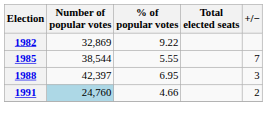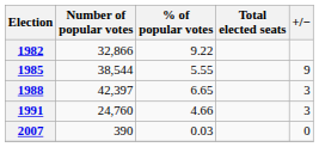 <table class="wikitable" style="text-align: right;">
 <tr align=center>
 <th>Election</th>
 <th>Number of<br>popular votes</th>
 <th>% of<br>popular votes</th>
 <th>Total<br>elected seats</th>
 <th>+/−</th>
 </tr>
 <tr>
 <th><a href='#'>1982</a></th>
-<td>32,869</td>
+<td>32,866</td>
 <td>9.22</td>
 <td></td>
 <td></td>
 </tr>
 <tr>
 <th><a href='#'>1985</a></th>
 <td>38,544</td>
 <td>5.55</td>
 <td></td>
-<td>7</td>
+<td>9</td>
 </tr>
 <tr>
 <th><a href='#'>1988</a></th>
 <td>42,397</td>
-<td>6.95</td>
+<td>6.65</td>
 <td></td>
 <td>3</td>
 </tr>
 <tr>
 <th><a href='#'>1991</a></th>
-<td style="background: lightblue;">24,760</td>
+<td>24,760</td>
 <td>4.66</td>
 <td></td>
-<td>2</td>
+<td>3</td>
+</tr>
+<tr>
+<th><a href='#'>2007</a></th>
+<td>390</td>
+<td>0.03</td>
+<td></td>
+<td>0</td>
 </tr>
 <tr>
 </tr>
 </table>
